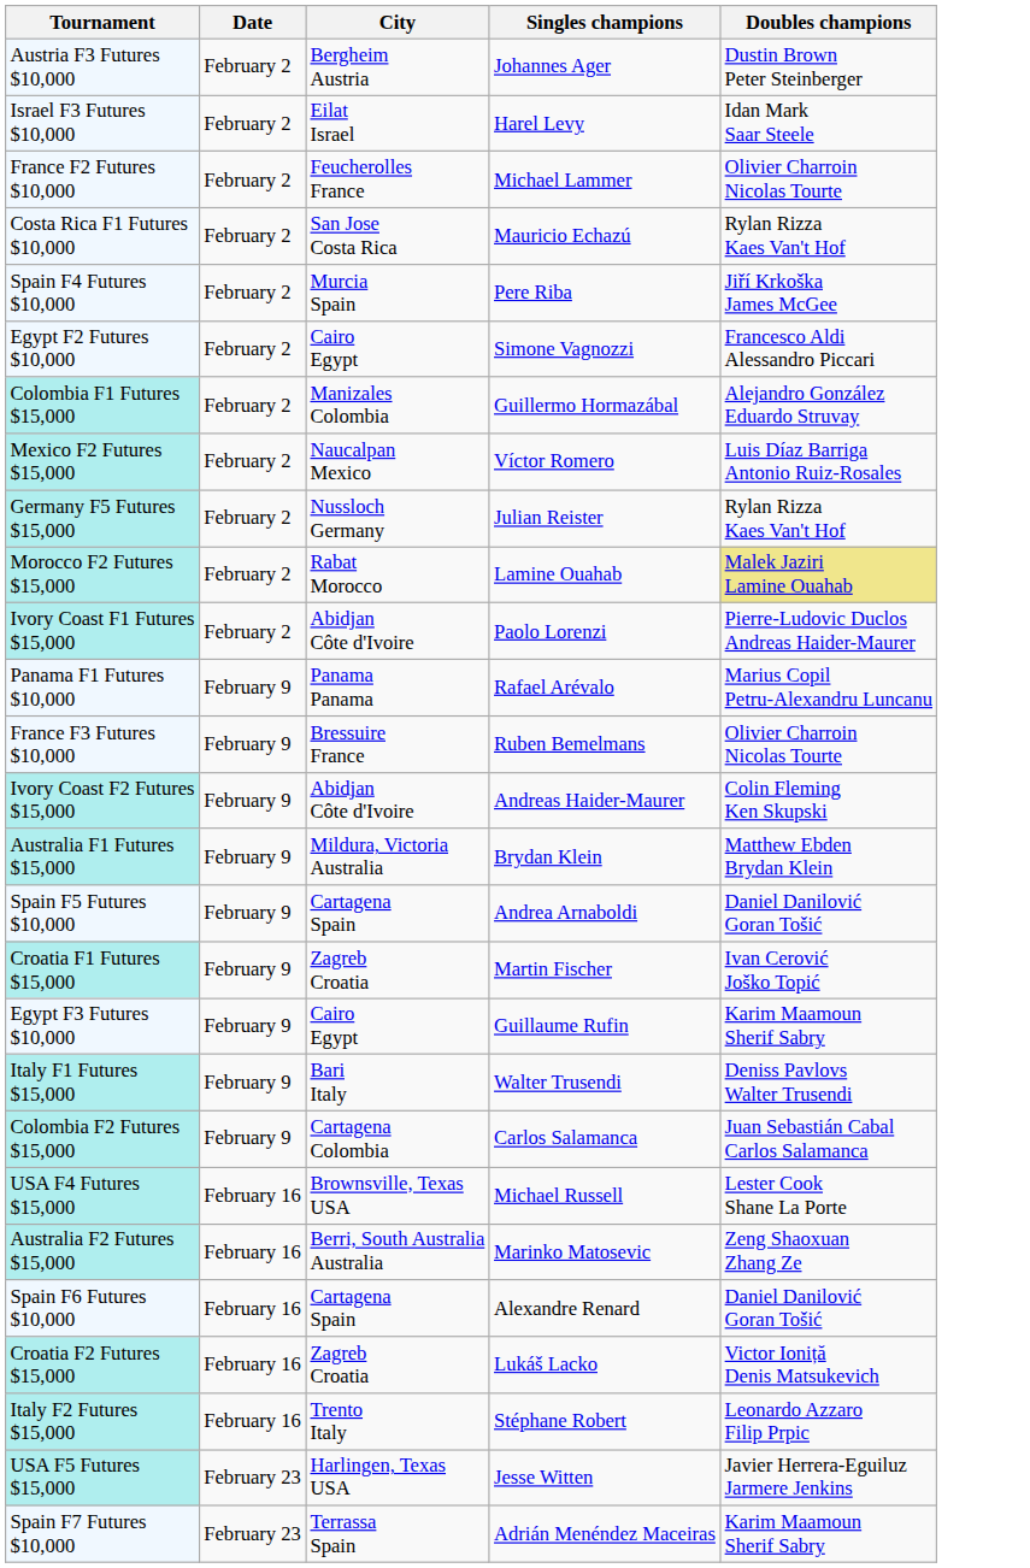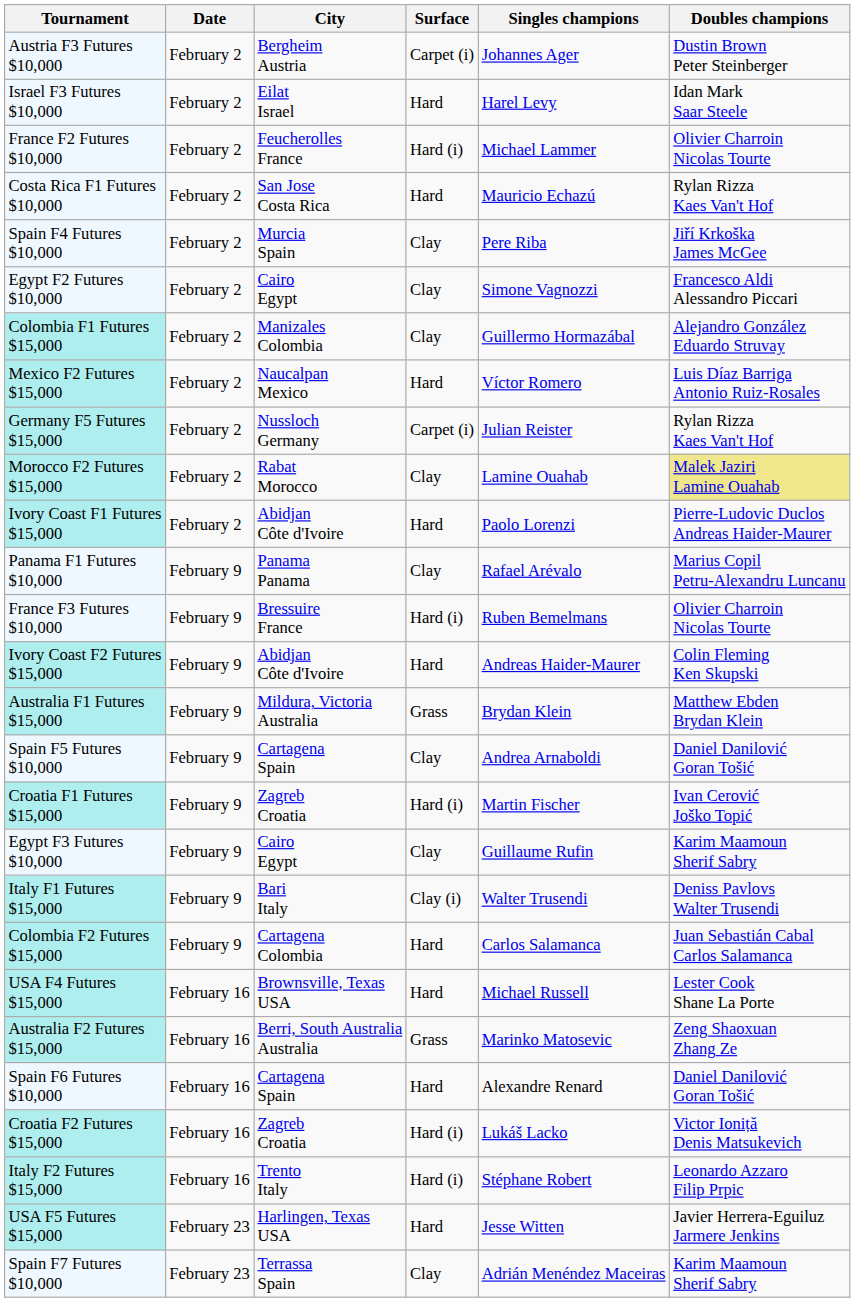 <table class="sortable wikitable" style="font-size:90%">
 <tr>
 <th>Tournament</th>
 <th>Date</th>
 <th>City</th>
+<th>Surface</th>
 <th>Singles champions</th>
 <th>Doubles champions</th>
 </tr>
 <tr>
 <td style="background:#f0f8ff;">Austria F3 Futures<br>$10,000</td>
 <td>February 2</td>
 <td><a href='#'>Bergheim</a><br>Austria</td>
+<td>Carpet (i)</td>
 <td> <a href='#'>Johannes Ager</a></td>
 <td> <a href='#'>Dustin Brown</a><br> Peter Steinberger</td>
 </tr>
 <tr>
 <td style="background:#f0f8ff;">Israel F3 Futures<br>$10,000</td>
 <td>February 2</td>
 <td><a href='#'>Eilat</a><br>Israel</td>
+<td>Hard</td>
 <td> <a href='#'>Harel Levy</a></td>
 <td> Idan Mark<br> <a href='#'>Saar Steele</a></td>
 </tr>
 <tr>
 <td style="background:#f0f8ff;">France F2 Futures<br>$10,000</td>
 <td>February 2</td>
 <td><a href='#'>Feucherolles</a><br>France</td>
+<td>Hard (i)</td>
 <td> <a href='#'>Michael Lammer</a></td>
 <td> <a href='#'>Olivier Charroin</a><br> <a href='#'>Nicolas Tourte</a></td>
 </tr>
 <tr>
 <td style="background:#f0f8ff;">Costa Rica F1 Futures<br>$10,000</td>
 <td>February 2</td>
 <td><a href='#'>San Jose</a><br>Costa Rica</td>
+<td>Hard</td>
 <td> <a href='#'>Mauricio Echazú</a></td>
 <td> Rylan Rizza<br> <a href='#'>Kaes Van't Hof</a></td>
 </tr>
 <tr>
 <td style="background:#f0f8ff;">Spain F4 Futures<br>$10,000</td>
 <td>February 2</td>
 <td><a href='#'>Murcia</a><br>Spain</td>
+<td>Clay</td>
 <td> <a href='#'>Pere Riba</a></td>
 <td> <a href='#'>Jiří Krkoška</a><br> <a href='#'>James McGee</a></td>
 </tr>
 <tr>
 <td style="background:#f0f8ff;">Egypt F2 Futures<br>$10,000</td>
 <td>February 2</td>
 <td><a href='#'>Cairo</a><br>Egypt</td>
+<td>Clay</td>
 <td> <a href='#'>Simone Vagnozzi</a></td>
 <td> <a href='#'>Francesco Aldi</a><br> Alessandro Piccari</td>
 </tr>
 <tr>
 <td style="background:#afeeee;">Colombia F1 Futures<br>$15,000</td>
 <td>February 2</td>
 <td><a href='#'>Manizales</a><br>Colombia</td>
+<td>Clay</td>
 <td> <a href='#'>Guillermo Hormazábal</a></td>
 <td> <a href='#'>Alejandro González</a><br> <a href='#'>Eduardo Struvay</a></td>
 </tr>
 <tr>
 <td style="background:#afeeee;">Mexico F2 Futures<br>$15,000</td>
 <td>February 2</td>
 <td><a href='#'>Naucalpan</a><br>Mexico</td>
+<td>Hard</td>
 <td> <a href='#'>Víctor Romero</a></td>
 <td> <a href='#'>Luis Díaz Barriga</a><br> <a href='#'>Antonio Ruiz-Rosales</a></td>
 </tr>
 <tr>
 <td style="background:#afeeee;">Germany F5 Futures<br>$15,000</td>
 <td>February 2</td>
 <td><a href='#'>Nussloch</a><br>Germany</td>
+<td>Carpet (i)</td>
 <td> <a href='#'>Julian Reister</a></td>
 <td> Rylan Rizza<br> <a href='#'>Kaes Van't Hof</a></td>
 </tr>
 <tr>
 <td style="background:#afeeee;">Morocco F2 Futures<br>$15,000</td>
 <td>February 2</td>
 <td><a href='#'>Rabat</a><br>Morocco</td>
+<td>Clay</td>
 <td> <a href='#'>Lamine Ouahab</a></td>
 <td style="background: khaki;"> <a href='#'>Malek Jaziri</a><br> <a href='#'>Lamine Ouahab</a></td>
 </tr>
 <tr>
 <td style="background:#afeeee;">Ivory Coast F1 Futures<br>$15,000</td>
 <td>February 2</td>
 <td><a href='#'>Abidjan</a><br>Côte d'Ivoire</td>
+<td>Hard</td>
 <td> <a href='#'>Paolo Lorenzi</a></td>
 <td> <a href='#'>Pierre-Ludovic Duclos</a><br> <a href='#'>Andreas Haider-Maurer</a></td>
 </tr>
 <tr>
 <td style="background:#f0f8ff;">Panama F1 Futures<br>$10,000</td>
 <td>February 9</td>
 <td><a href='#'>Panama</a><br>Panama</td>
+<td>Clay</td>
 <td> <a href='#'>Rafael Arévalo</a></td>
 <td> <a href='#'>Marius Copil</a><br> <a href='#'>Petru-Alexandru Luncanu</a></td>
 </tr>
 <tr>
 <td style="background:#f0f8ff;">France F3 Futures<br>$10,000</td>
 <td>February 9</td>
 <td><a href='#'>Bressuire</a><br>France</td>
+<td>Hard (i)</td>
 <td> <a href='#'>Ruben Bemelmans</a></td>
 <td> <a href='#'>Olivier Charroin</a><br> <a href='#'>Nicolas Tourte</a></td>
 </tr>
 <tr>
 <td style="background:#afeeee;">Ivory Coast F2 Futures<br>$15,000</td>
 <td>February 9</td>
 <td><a href='#'>Abidjan</a><br>Côte d'Ivoire</td>
+<td>Hard</td>
 <td> <a href='#'>Andreas Haider-Maurer</a></td>
 <td> <a href='#'>Colin Fleming</a><br> <a href='#'>Ken Skupski</a></td>
 </tr>
 <tr>
 <td style="background:#afeeee;">Australia F1 Futures<br>$15,000</td>
 <td>February 9</td>
 <td><a href='#'>Mildura, Victoria</a><br>Australia</td>
+<td>Grass</td>
 <td> <a href='#'>Brydan Klein</a></td>
 <td> <a href='#'>Matthew Ebden</a><br> <a href='#'>Brydan Klein</a></td>
 </tr>
 <tr>
 <td style="background:#f0f8ff;">Spain F5 Futures<br>$10,000</td>
 <td>February 9</td>
 <td><a href='#'>Cartagena</a><br>Spain</td>
+<td>Clay</td>
 <td> <a href='#'>Andrea Arnaboldi</a></td>
 <td> <a href='#'>Daniel Danilović</a><br> <a href='#'>Goran Tošić</a></td>
 </tr>
 <tr>
 <td style="background:#afeeee;">Croatia F1 Futures<br>$15,000</td>
 <td>February 9</td>
 <td><a href='#'>Zagreb</a><br>Croatia</td>
+<td>Hard (i)</td>
 <td> <a href='#'>Martin Fischer</a></td>
 <td> <a href='#'>Ivan Cerović</a><br> <a href='#'>Joško Topić</a></td>
 </tr>
 <tr>
 <td style="background:#f0f8ff;">Egypt F3 Futures<br>$10,000</td>
 <td>February 9</td>
 <td><a href='#'>Cairo</a><br>Egypt</td>
+<td>Clay</td>
 <td> <a href='#'>Guillaume Rufin</a></td>
 <td> <a href='#'>Karim Maamoun</a><br> <a href='#'>Sherif Sabry</a></td>
 </tr>
 <tr>
 <td style="background:#afeeee;">Italy F1 Futures<br>$15,000</td>
 <td>February 9</td>
 <td><a href='#'>Bari</a><br>Italy</td>
+<td>Clay (i)</td>
 <td> <a href='#'>Walter Trusendi</a></td>
 <td> <a href='#'>Deniss Pavlovs</a><br> <a href='#'>Walter Trusendi</a></td>
 </tr>
 <tr>
 <td style="background:#afeeee;">Colombia F2 Futures<br>$15,000</td>
 <td>February 9</td>
 <td><a href='#'>Cartagena</a><br>Colombia</td>
+<td>Hard</td>
 <td> <a href='#'>Carlos Salamanca</a></td>
 <td> <a href='#'>Juan Sebastián Cabal</a><br> <a href='#'>Carlos Salamanca</a></td>
 </tr>
 <tr>
 <td style="background:#afeeee;">USA F4 Futures<br>$15,000</td>
 <td>February 16</td>
 <td><a href='#'>Brownsville, Texas</a><br>USA</td>
+<td>Hard</td>
 <td> <a href='#'>Michael Russell</a></td>
 <td> <a href='#'>Lester Cook</a><br> Shane La Porte</td>
 </tr>
 <tr>
 <td style="background:#afeeee;">Australia F2 Futures<br>$15,000</td>
 <td>February 16</td>
 <td><a href='#'>Berri, South Australia</a><br>Australia</td>
+<td>Grass</td>
 <td> <a href='#'>Marinko Matosevic</a></td>
 <td> <a href='#'>Zeng Shaoxuan</a><br> <a href='#'>Zhang Ze</a></td>
 </tr>
 <tr>
 <td style="background:#f0f8ff;">Spain F6 Futures<br>$10,000</td>
 <td>February 16</td>
 <td><a href='#'>Cartagena</a><br>Spain</td>
+<td>Hard</td>
 <td> Alexandre Renard</td>
 <td> <a href='#'>Daniel Danilović</a><br> <a href='#'>Goran Tošić</a></td>
 </tr>
 <tr>
 <td style="background:#afeeee;">Croatia F2 Futures<br>$15,000</td>
 <td>February 16</td>
 <td><a href='#'>Zagreb</a><br>Croatia</td>
+<td>Hard (i)</td>
 <td> <a href='#'>Lukáš Lacko</a></td>
 <td> <a href='#'>Victor Ioniță</a><br> <a href='#'>Denis Matsukevich</a></td>
 </tr>
 <tr>
 <td style="background:#afeeee;">Italy F2 Futures<br>$15,000</td>
 <td>February 16</td>
 <td><a href='#'>Trento</a><br>Italy</td>
+<td>Hard (i)</td>
 <td> <a href='#'>Stéphane Robert</a></td>
 <td> <a href='#'>Leonardo Azzaro</a><br> <a href='#'>Filip Prpic</a></td>
 </tr>
 <tr>
 <td style="background:#afeeee;">USA F5 Futures<br>$15,000</td>
 <td>February 23</td>
 <td><a href='#'>Harlingen, Texas</a><br>USA</td>
+<td>Hard</td>
 <td> <a href='#'>Jesse Witten</a></td>
 <td> Javier Herrera-Eguiluz<br> <a href='#'>Jarmere Jenkins</a></td>
 </tr>
 <tr>
 <td style="background:#f0f8ff;">Spain F7 Futures<br>$10,000</td>
 <td>February 23</td>
 <td><a href='#'>Terrassa</a><br>Spain</td>
+<td>Clay</td>
 <td> <a href='#'>Adrián Menéndez Maceiras</a></td>
 <td> <a href='#'>Karim Maamoun</a><br> <a href='#'>Sherif Sabry</a></td>
 </tr>
 </table>
